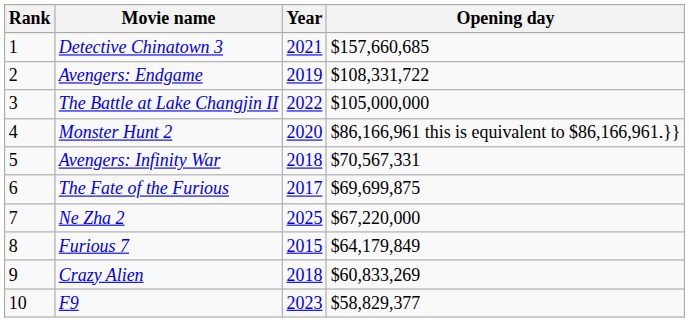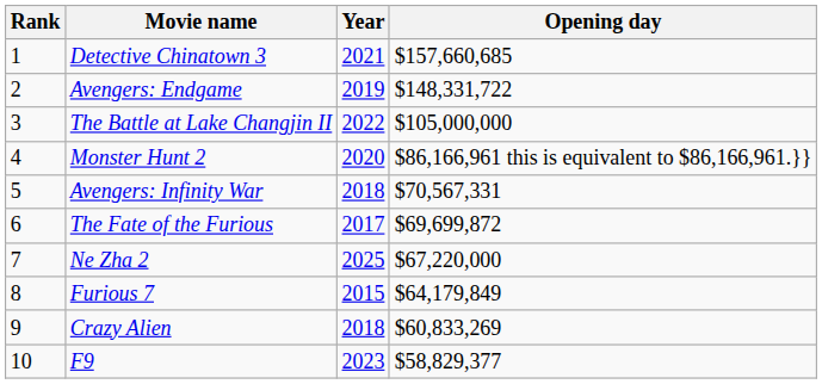 <table class="wikitable sortable">
 <tr>
 <th>Rank</th>
 <th>Movie name</th>
 <th>Year</th>
 <th>Opening day</th>
 </tr>
 <tr>
 <td>1</td>
 <td><em><a href='#'>Detective Chinatown 3</a></em></td>
 <td><a href='#'>2021</a></td>
 <td>$157,660,685 </td>
 </tr>
 <tr>
 <td>2</td>
 <td><em><a href='#'>Avengers: Endgame</a></em></td>
 <td><a href='#'>2019</a></td>
-<td>$108,331,722</td>
+<td>$148,331,722</td>
 </tr>
 <tr>
 <td>3</td>
 <td><em><a href='#'>The Battle at Lake Changjin II</a></em></td>
 <td><a href='#'>2022</a></td>
 <td>$105,000,000</td>
 </tr>
 <tr>
 <td>4</td>
 <td><em><a href='#'>Monster Hunt 2</a></em></td>
 <td><a href='#'>2020</a></td>
 <td>$86,166,961  this is equivalent to $86,166,961.}}</td>
 </tr>
 <tr>
 <td>5</td>
 <td><em><a href='#'>Avengers: Infinity War</a></em></td>
 <td><a href='#'>2018</a></td>
 <td>$70,567,331</td>
 </tr>
 <tr>
 <td>6</td>
 <td><em><a href='#'>The Fate of the Furious</a></em></td>
 <td><a href='#'>2017</a></td>
-<td>$69,699,875</td>
+<td>$69,699,872</td>
 </tr>
 <tr>
 <td>7</td>
 <td><em><a href='#'>Ne Zha 2</a></em></td>
 <td><a href='#'>2025</a></td>
 <td>$67,220,000</td>
 </tr>
 <tr>
 <td>8</td>
 <td><em><a href='#'>Furious 7</a></em></td>
 <td><a href='#'>2015</a></td>
 <td>$64,179,849</td>
 </tr>
 <tr>
 <td>9</td>
 <td><em><a href='#'>Crazy Alien</a></em></td>
 <td><a href='#'>2018</a></td>
 <td>$60,833,269</td>
 </tr>
 <tr>
 <td>10</td>
 <td><em><a href='#'>F9</a></em></td>
 <td><a href='#'>2023</a></td>
 <td>$58,829,377</td>
 </tr>
 </table>
